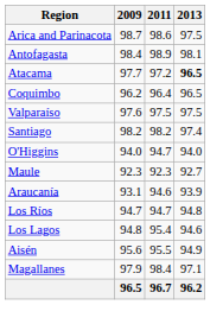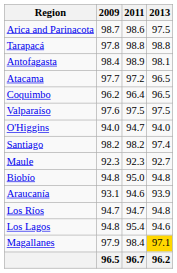 <table class="wikitable sortable" style="text-align:right">
 <tr>
 <th>Region</th>
 <th>2009</th>
 <th>2011</th>
 <th>2013</th>
 </tr>
 <tr>
 <td align="left"><a href='#'>Arica and Parinacota</a></td>
 <td>98.7</td>
 <td>98.6</td>
 <td>97.5</td>
 </tr>
 <tr>
+<td align="left"><a href='#'>Tarapacá</a></td>
+<td>97.8</td>
+<td>98.8</td>
+<td>98.8</td>
+</tr>
+<tr>
 <td align="left"><a href='#'>Antofagasta</a></td>
 <td>98.4</td>
 <td>98.9</td>
 <td>98.1</td>
 </tr>
 <tr>
 <td align="left"><a href='#'>Atacama</a></td>
 <td>97.7</td>
 <td>97.2</td>
-<td><strong>96.5</strong></td>
+<td>96.5</td>
 </tr>
 <tr>
 <td align="left"><a href='#'>Coquimbo</a></td>
 <td>96.2</td>
 <td>96.4</td>
 <td>96.5</td>
 </tr>
 <tr>
 <td align="left"><a href='#'>Valparaíso</a></td>
 <td>97.6</td>
 <td>97.5</td>
 <td>97.5</td>
 </tr>
 <tr>
+<td align="left"><a href='#'>O'Higgins</a></td>
+<td>94.0</td>
+<td>94.7</td>
+<td>94.0</td>
+</tr>
+<tr>
 <td align="left"><a href='#'>Santiago</a></td>
 <td>98.2</td>
 <td>98.2</td>
 <td>97.4</td>
 </tr>
 <tr>
-<td align="left"><a href='#'>O'Higgins</a></td>
-<td>94.0</td>
-<td>94.7</td>
-<td>94.0</td>
-</tr>
-<tr>
 <td align="left"><a href='#'>Maule</a></td>
 <td>92.3</td>
 <td>92.3</td>
 <td>92.7</td>
+</tr>
+<tr>
+<td align="left"><a href='#'>Biobío</a></td>
+<td>94.8</td>
+<td>95.0</td>
+<td>94.8</td>
 </tr>
 <tr>
 <td align="left"><a href='#'>Araucanía</a></td>
 <td>93.1</td>
 <td>94.6</td>
 <td>93.9</td>
 </tr>
 <tr>
 <td align="left"><a href='#'>Los Ríos</a></td>
 <td>94.7</td>
 <td>94.7</td>
 <td>94.8</td>
 </tr>
 <tr>
 <td align="left"><a href='#'>Los Lagos</a></td>
 <td>94.8</td>
 <td>95.4</td>
 <td>94.6</td>
 </tr>
 <tr>
-<td align="left"><a href='#'>Aisén</a></td>
-<td>95.6</td>
-<td>95.5</td>
-<td>94.9</td>
-</tr>
-<tr>
 <td align="left"><a href='#'>Magallanes</a></td>
 <td>97.9</td>
 <td>98.4</td>
-<td>97.1</td>
+<td style="background: gold;">97.1</td>
 </tr>
 <tr style="background-color: #f2f2f2">
 <td align="left"><strong></strong></td>
 <td><strong>96.5</strong></td>
 <td><strong>96.7</strong></td>
 <td><strong>96.2</strong></td>
 </tr>
 </table>
